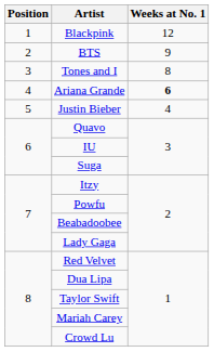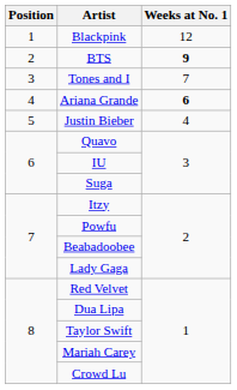 <table class="wikitable plainrowheaders" style="text-align:center;">
 <tr>
 <th scope="col">Position</th>
 <th scope="col">Artist</th>
 <th scope="col">Weeks at No. 1</th>
 </tr>
 <tr>
 <td>1</td>
 <td><a href='#'>Blackpink</a></td>
 <td>12</td>
 </tr>
 <tr>
 <td>2</td>
 <td><a href='#'>BTS</a></td>
-<td>9</td>
+<td><strong>9</strong></td>
 </tr>
 <tr>
 <td>3</td>
 <td><a href='#'>Tones and I</a></td>
-<td>8</td>
+<td>7</td>
 </tr>
 <tr>
 <td>4</td>
 <td><a href='#'>Ariana Grande</a></td>
 <td><strong>6</strong></td>
 </tr>
 <tr>
 <td>5</td>
 <td><a href='#'>Justin Bieber</a></td>
 <td>4</td>
 </tr>
 <tr>
 <td rowspan="3">6</td>
 <td><a href='#'>Quavo</a></td>
 <td rowspan="3">3</td>
 </tr>
 <tr>
 <td><a href='#'>IU</a></td>
 </tr>
 <tr>
 <td><a href='#'>Suga</a></td>
 </tr>
 <tr>
 <td rowspan="4">7</td>
 <td><a href='#'>Itzy</a></td>
 <td rowspan="4">2</td>
 </tr>
 <tr>
 <td><a href='#'>Powfu</a></td>
 </tr>
 <tr>
 <td><a href='#'>Beabadoobee</a></td>
 </tr>
 <tr>
 <td><a href='#'>Lady Gaga</a></td>
 </tr>
 <tr>
 <td rowspan="5">8</td>
 <td><a href='#'>Red Velvet</a></td>
 <td rowspan="5">1</td>
 </tr>
 <tr>
 <td><a href='#'>Dua Lipa</a></td>
 </tr>
 <tr>
 <td><a href='#'>Taylor Swift</a></td>
 </tr>
 <tr>
 <td><a href='#'>Mariah Carey</a></td>
 </tr>
 <tr>
 <td><a href='#'>Crowd Lu</a></td>
 </tr>
 </table>
